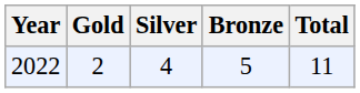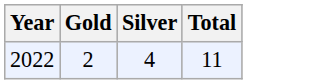 <table class="sortable wikitable" style="font-size: 90%;">
 <tr>
 <th>Year</th>
 <th>Gold</th>
 <th>Silver</th>
-<th>Bronze</th>
 <th>Total</th>
 </tr>
 <tr style="background:#ECF2FF">
 <td align="center">2022</td>
 <td align="center">2</td>
 <td align="center">4</td>
-<td align="center">5</td>
 <td align="center">11</td>
 </tr>
 </table>
